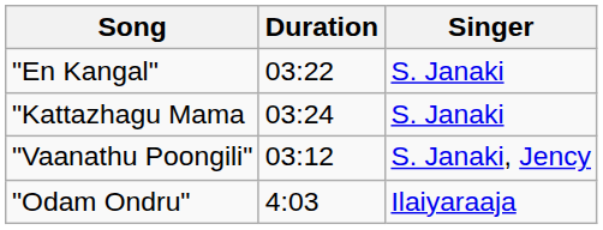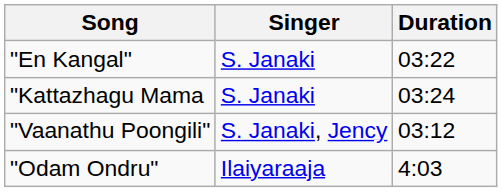 <table class="wikitable">
 <tr>
 <th>Song</th>
+<th>Singer</th>
 <th>Duration</th>
-<th>Singer</th>
 </tr>
 <tr -->
 <td>"En Kangal"</td>
+<td><a href='#'>S. Janaki</a></td>
 <td>03:22</td>
-<td><a href='#'>S. Janaki</a></td>
 </tr>
 <tr -->
 <td>"Kattazhagu Mama</td>
+<td><a href='#'>S. Janaki</a></td>
 <td>03:24</td>
-<td><a href='#'>S. Janaki</a></td>
 </tr>
 <tr -->
 <td>"Vaanathu Poongili"</td>
+<td><a href='#'>S. Janaki</a>, <a href='#'>Jency</a></td>
 <td>03:12</td>
-<td><a href='#'>S. Janaki</a>, <a href='#'>Jency</a></td>
 </tr>
 <tr -->
 <td>"Odam Ondru"</td>
+<td><a href='#'>Ilaiyaraaja</a></td>
 <td>4:03</td>
-<td><a href='#'>Ilaiyaraaja</a></td>
 </tr>
 </table>
